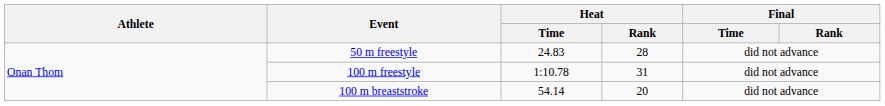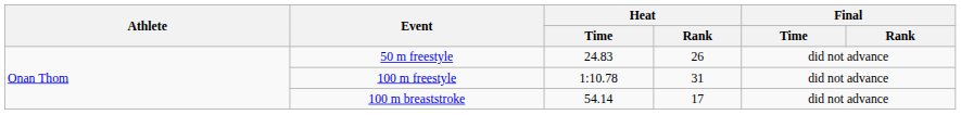 <table class=wikitable style="font-size:95%" width="90%">
 <tr>
 <th rowspan="2">Athlete</th>
 <th rowspan="2">Event</th>
 <th colspan="2">Heat</th>
 <th colspan="2">Final</th>
 </tr>
 <tr>
 <th>Time</th>
 <th>Rank</th>
 <th>Time</th>
 <th>Rank</th>
 </tr>
 <tr>
 <td rowspan=3 width=30%><a href='#'>Onan Thom</a></td>
 <td align=center><a href='#'>50 m freestyle</a></td>
 <td align=center>24.83</td>
-<td align=center>28</td>
+<td align=center>26</td>
 <td colspan=2 align=center>did not advance</td>
 </tr>
 <tr>
 <td align=center><a href='#'>100 m freestyle</a></td>
 <td align=center>1:10.78</td>
 <td align=center>31</td>
 <td colspan=2 align=center>did not advance</td>
 </tr>
 <tr>
 <td align=center><a href='#'>100 m breaststroke</a></td>
 <td align=center>54.14</td>
-<td align=center>20</td>
+<td align=center>17</td>
 <td colspan=2 align=center>did not advance</td>
 </tr>
 </table>
